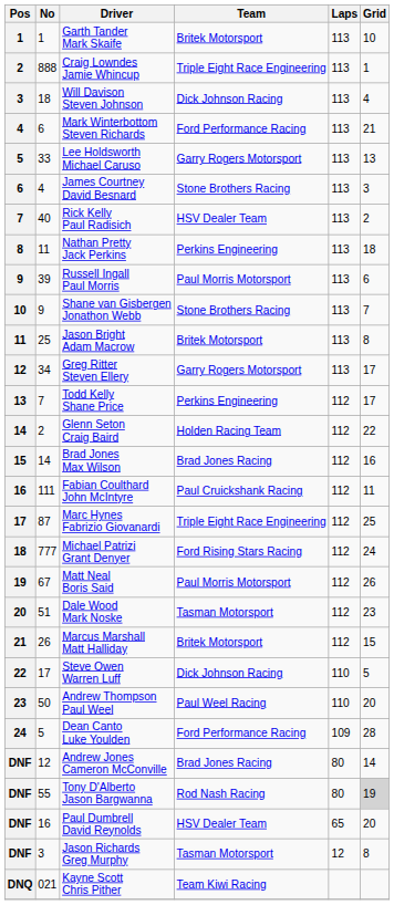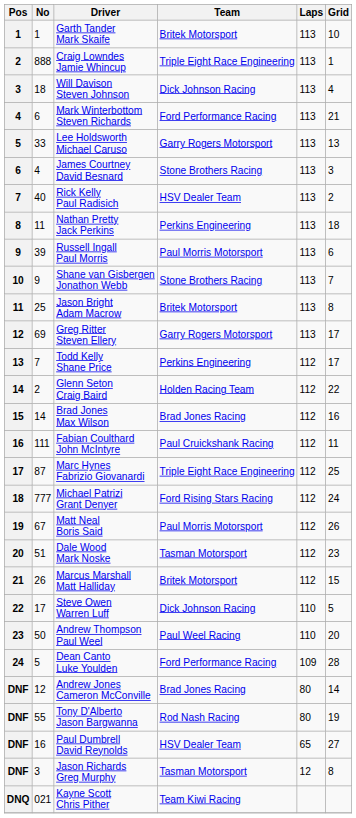 <table class="wikitable" style="font-size: 85%;">
 <tr>
 <th>Pos</th>
 <th>No</th>
 <th>Driver</th>
 <th>Team</th>
 <th>Laps</th>
 <th>Grid</th>
 </tr>
 <tr>
 <th>1</th>
 <td>1</td>
 <td> <a href='#'>Garth Tander</a><br> <a href='#'>Mark Skaife</a></td>
 <td><a href='#'>Britek Motorsport</a></td>
 <td>113</td>
 <td>10</td>
 </tr>
 <tr>
 <th>2</th>
 <td>888</td>
 <td> <a href='#'>Craig Lowndes</a><br> <a href='#'>Jamie Whincup</a></td>
 <td><a href='#'>Triple Eight Race Engineering</a></td>
 <td>113</td>
 <td>1</td>
 </tr>
 <tr>
 <th>3</th>
 <td>18</td>
 <td> <a href='#'>Will Davison</a><br> <a href='#'>Steven Johnson</a></td>
 <td><a href='#'>Dick Johnson Racing</a></td>
 <td>113</td>
 <td>4</td>
 </tr>
 <tr>
 <th>4</th>
 <td>6</td>
 <td> <a href='#'>Mark Winterbottom</a><br> <a href='#'>Steven Richards</a></td>
 <td><a href='#'>Ford Performance Racing</a></td>
 <td>113</td>
 <td>21</td>
 </tr>
 <tr>
 <th>5</th>
 <td>33</td>
 <td> <a href='#'>Lee Holdsworth</a><br> <a href='#'>Michael Caruso</a></td>
 <td><a href='#'>Garry Rogers Motorsport</a></td>
 <td>113</td>
 <td>13</td>
 </tr>
 <tr>
 <th>6</th>
 <td>4</td>
 <td> <a href='#'>James Courtney</a><br> <a href='#'>David Besnard</a></td>
 <td><a href='#'>Stone Brothers Racing</a></td>
 <td>113</td>
 <td>3</td>
 </tr>
 <tr>
 <th>7</th>
 <td>40</td>
 <td> <a href='#'>Rick Kelly</a><br> <a href='#'>Paul Radisich</a></td>
 <td><a href='#'>HSV Dealer Team</a></td>
 <td>113</td>
 <td>2</td>
 </tr>
 <tr>
 <th>8</th>
 <td>11</td>
 <td> <a href='#'>Nathan Pretty</a><br> <a href='#'>Jack Perkins</a></td>
 <td><a href='#'>Perkins Engineering</a></td>
 <td>113</td>
 <td>18</td>
 </tr>
 <tr>
 <th>9</th>
 <td>39</td>
 <td> <a href='#'>Russell Ingall</a><br> <a href='#'>Paul Morris</a></td>
 <td><a href='#'>Paul Morris Motorsport</a></td>
 <td>113</td>
 <td>6</td>
 </tr>
 <tr>
 <th>10</th>
 <td>9</td>
 <td> <a href='#'>Shane van Gisbergen</a><br> <a href='#'>Jonathon Webb</a></td>
 <td><a href='#'>Stone Brothers Racing</a></td>
 <td>113</td>
 <td>7</td>
 </tr>
 <tr>
 <th>11</th>
 <td>25</td>
 <td> <a href='#'>Jason Bright</a><br> <a href='#'>Adam Macrow</a></td>
 <td><a href='#'>Britek Motorsport</a></td>
 <td>113</td>
 <td>8</td>
 </tr>
 <tr>
 <th>12</th>
-<td>34</td>
+<td>69</td>
 <td> <a href='#'>Greg Ritter</a><br> <a href='#'>Steven Ellery</a></td>
 <td><a href='#'>Garry Rogers Motorsport</a></td>
 <td>113</td>
 <td>17</td>
 </tr>
 <tr>
 <th>13</th>
 <td>7</td>
 <td> <a href='#'>Todd Kelly</a><br> <a href='#'>Shane Price</a></td>
 <td><a href='#'>Perkins Engineering</a></td>
 <td>112</td>
 <td>17</td>
 </tr>
 <tr>
 <th>14</th>
 <td>2</td>
 <td> <a href='#'>Glenn Seton</a><br> <a href='#'>Craig Baird</a></td>
 <td><a href='#'>Holden Racing Team</a></td>
 <td>112</td>
 <td>22</td>
 </tr>
 <tr>
 <th>15</th>
 <td>14</td>
 <td> <a href='#'>Brad Jones</a><br> <a href='#'>Max Wilson</a></td>
 <td><a href='#'>Brad Jones Racing</a></td>
 <td>112</td>
 <td>16</td>
 </tr>
 <tr>
 <th>16</th>
 <td>111</td>
 <td> <a href='#'>Fabian Coulthard</a><br>  <a href='#'>John McIntyre</a></td>
 <td><a href='#'>Paul Cruickshank Racing</a></td>
 <td>112</td>
 <td>11</td>
 </tr>
 <tr>
 <th>17</th>
 <td>87</td>
 <td> <a href='#'>Marc Hynes</a><br> <a href='#'>Fabrizio Giovanardi</a></td>
 <td><a href='#'>Triple Eight Race Engineering</a></td>
 <td>112</td>
 <td>25</td>
 </tr>
 <tr>
 <th>18</th>
 <td>777</td>
 <td> <a href='#'>Michael Patrizi</a><br> <a href='#'>Grant Denyer</a></td>
 <td><a href='#'>Ford Rising Stars Racing</a></td>
 <td>112</td>
 <td>24</td>
 </tr>
 <tr>
 <th>19</th>
 <td>67</td>
 <td> <a href='#'>Matt Neal</a><br> <a href='#'>Boris Said</a></td>
 <td><a href='#'>Paul Morris Motorsport</a></td>
 <td>112</td>
 <td>26</td>
 </tr>
 <tr>
 <th>20</th>
 <td>51</td>
 <td> <a href='#'>Dale Wood</a><br> <a href='#'>Mark Noske</a></td>
 <td><a href='#'>Tasman Motorsport</a></td>
 <td>112</td>
 <td>23</td>
 </tr>
 <tr>
 <th>21</th>
 <td>26</td>
 <td> <a href='#'>Marcus Marshall</a><br> <a href='#'>Matt Halliday</a></td>
 <td><a href='#'>Britek Motorsport</a></td>
 <td>112</td>
 <td>15</td>
 </tr>
 <tr>
 <th>22</th>
 <td>17</td>
 <td> <a href='#'>Steve Owen</a><br> <a href='#'>Warren Luff</a></td>
 <td><a href='#'>Dick Johnson Racing</a></td>
 <td>110</td>
 <td>5</td>
 </tr>
 <tr>
 <th>23</th>
 <td>50</td>
 <td> <a href='#'>Andrew Thompson</a><br> <a href='#'>Paul Weel</a></td>
 <td><a href='#'>Paul Weel Racing</a></td>
 <td>110</td>
 <td>20</td>
 </tr>
 <tr>
 <th>24</th>
 <td>5</td>
 <td> <a href='#'>Dean Canto</a><br> <a href='#'>Luke Youlden</a></td>
 <td><a href='#'>Ford Performance Racing</a></td>
 <td>109</td>
 <td>28</td>
 </tr>
 <tr>
 <th>DNF</th>
 <td>12</td>
 <td> <a href='#'>Andrew Jones</a><br> <a href='#'>Cameron McConville</a></td>
 <td><a href='#'>Brad Jones Racing</a></td>
 <td>80</td>
 <td>14</td>
 </tr>
 <tr>
 <th>DNF</th>
 <td>55</td>
 <td> <a href='#'>Tony D'Alberto</a><br> <a href='#'>Jason Bargwanna</a></td>
 <td><a href='#'>Rod Nash Racing</a></td>
 <td>80</td>
-<td style="background: lightgrey;">19</td>
+<td>19</td>
 </tr>
 <tr>
 <th>DNF</th>
 <td>16</td>
 <td> <a href='#'>Paul Dumbrell</a><br> <a href='#'>David Reynolds</a></td>
 <td><a href='#'>HSV Dealer Team</a></td>
 <td>65</td>
-<td>20</td>
+<td>27</td>
 </tr>
 <tr>
 <th>DNF</th>
 <td>3</td>
 <td> <a href='#'>Jason Richards</a><br> <a href='#'>Greg Murphy</a></td>
 <td><a href='#'>Tasman Motorsport</a></td>
 <td>12</td>
 <td>8</td>
 </tr>
 <tr>
 <th>DNQ</th>
 <td>021</td>
 <td> <a href='#'>Kayne Scott</a><br> <a href='#'>Chris Pither</a></td>
 <td><a href='#'>Team Kiwi Racing</a></td>
 <td></td>
 <td></td>
 </tr>
 <tr>
 </tr>
 </table>
